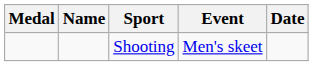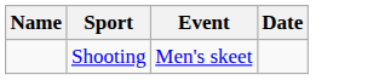 <table class="wikitable sortable" style="font-size: 95%">
 <tr>
-<th>Medal</th>
 <th>Name</th>
 <th>Sport</th>
 <th>Event</th>
 <th>Date</th>
 </tr>
 <tr>
 <td></td>
-<td></td>
 <td><a href='#'>Shooting</a></td>
 <td><a href='#'>Men's skeet</a></td>
 <td></td>
 </tr>
 </table>
